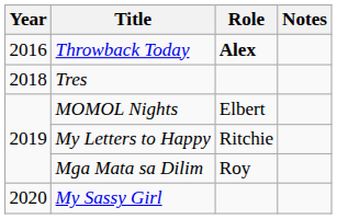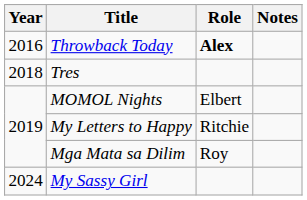 <table class="wikitable">
 <tr>
 <th>Year</th>
 <th>Title</th>
 <th>Role</th>
 <th>Notes</th>
 </tr>
 <tr>
 <td>2016</td>
 <td><em><a href='#'>Throwback Today</a></em></td>
 <td><strong>Alex</strong></td>
 <td></td>
 </tr>
 <tr>
 <td>2018</td>
 <td><em>Tres</em></td>
 <td></td>
 <td></td>
 </tr>
 <tr>
 <td rowspan="3">2019</td>
 <td><em>MOMOL Nights</em></td>
 <td>Elbert</td>
 <td></td>
 </tr>
 <tr>
 <td><em>My Letters to Happy</em></td>
 <td>Ritchie</td>
 <td></td>
 </tr>
 <tr>
 <td><em>Mga Mata sa Dilim</em></td>
 <td>Roy</td>
 <td></td>
 </tr>
 <tr>
-<td>2020</td>
+<td>2024</td>
 <td><em><a href='#'>My Sassy Girl</a></em></td>
 <td></td>
 <td></td>
 </tr>
 </table>
